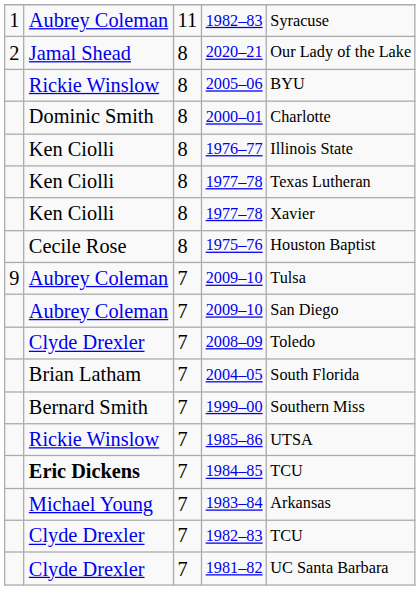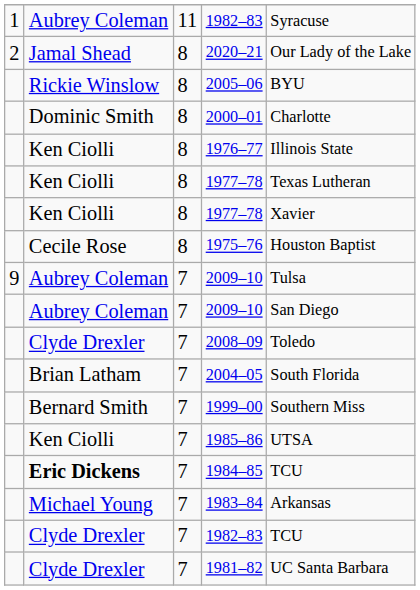 <table class="wikitable">
 <tr>
 </tr>
 <tr>
 <td>1</td>
 <td><a href='#'>Aubrey Coleman</a></td>
 <td>11</td>
 <td style="font-size:80%;"><a href='#'>1982–83</a></td>
 <td style="font-size:80%;">Syracuse</td>
 </tr>
 <tr>
 <td>2</td>
 <td><a href='#'>Jamal Shead</a></td>
 <td>8</td>
 <td style="font-size:80%;"><a href='#'>2020–21</a></td>
 <td style="font-size:80%;">Our Lady of the Lake</td>
 </tr>
 <tr>
 <td></td>
 <td><a href='#'>Rickie Winslow</a></td>
 <td>8</td>
 <td style="font-size:80%;"><a href='#'>2005–06</a></td>
 <td style="font-size:80%;">BYU</td>
 </tr>
 <tr>
 <td></td>
 <td>Dominic Smith</td>
 <td>8</td>
 <td style="font-size:80%;"><a href='#'>2000–01</a></td>
 <td style="font-size:80%;">Charlotte</td>
 </tr>
 <tr>
 <td></td>
 <td>Ken Ciolli</td>
 <td>8</td>
 <td style="font-size:80%;"><a href='#'>1976–77</a></td>
 <td style="font-size:80%;">Illinois State</td>
 </tr>
 <tr>
 <td></td>
 <td>Ken Ciolli</td>
 <td>8</td>
 <td style="font-size:80%;"><a href='#'>1977–78</a></td>
 <td style="font-size:80%;">Texas Lutheran</td>
 </tr>
 <tr>
 <td></td>
 <td>Ken Ciolli</td>
 <td>8</td>
 <td style="font-size:80%;"><a href='#'>1977–78</a></td>
 <td style="font-size:80%;">Xavier</td>
 </tr>
 <tr>
 <td></td>
 <td>Cecile Rose</td>
 <td>8</td>
 <td style="font-size:80%;"><a href='#'>1975–76</a></td>
 <td style="font-size:80%;">Houston Baptist</td>
 </tr>
 <tr>
 <td>9</td>
 <td><a href='#'>Aubrey Coleman</a></td>
 <td>7</td>
 <td style="font-size:80%;"><a href='#'>2009–10</a></td>
 <td style="font-size:80%;">Tulsa</td>
 </tr>
 <tr>
 <td></td>
 <td><a href='#'>Aubrey Coleman</a></td>
 <td>7</td>
 <td style="font-size:80%;"><a href='#'>2009–10</a></td>
 <td style="font-size:80%;">San Diego</td>
 </tr>
 <tr>
 <td></td>
 <td><a href='#'>Clyde Drexler</a></td>
 <td>7</td>
 <td style="font-size:80%;"><a href='#'>2008–09</a></td>
 <td style="font-size:80%;">Toledo</td>
 </tr>
 <tr>
 <td></td>
 <td>Brian Latham</td>
 <td>7</td>
 <td style="font-size:80%;"><a href='#'>2004–05</a></td>
 <td style="font-size:80%;">South Florida</td>
 </tr>
 <tr>
 <td></td>
 <td>Bernard Smith</td>
 <td>7</td>
 <td style="font-size:80%;"><a href='#'>1999–00</a></td>
 <td style="font-size:80%;">Southern Miss</td>
 </tr>
 <tr>
 <td></td>
-<td><a href='#'>Rickie Winslow</a></td>
+<td>Ken Ciolli</td>
 <td>7</td>
 <td style="font-size:80%;"><a href='#'>1985–86</a></td>
 <td style="font-size:80%;">UTSA</td>
 </tr>
 <tr>
 <td></td>
 <td><strong>Eric Dickens</strong></td>
 <td>7</td>
 <td style="font-size:80%;"><a href='#'>1984–85</a></td>
 <td style="font-size:80%;">TCU</td>
 </tr>
 <tr>
 <td></td>
 <td><a href='#'>Michael Young</a></td>
 <td>7</td>
 <td style="font-size:80%;"><a href='#'>1983–84</a></td>
 <td style="font-size:80%;">Arkansas</td>
 </tr>
 <tr>
 <td></td>
 <td><a href='#'>Clyde Drexler</a></td>
 <td>7</td>
 <td style="font-size:80%;"><a href='#'>1982–83</a></td>
 <td style="font-size:80%;">TCU</td>
 </tr>
 <tr>
 <td></td>
 <td><a href='#'>Clyde Drexler</a></td>
 <td>7</td>
 <td style="font-size:80%;"><a href='#'>1981–82</a></td>
 <td style="font-size:80%;">UC Santa Barbara</td>
 </tr>
 </table>
